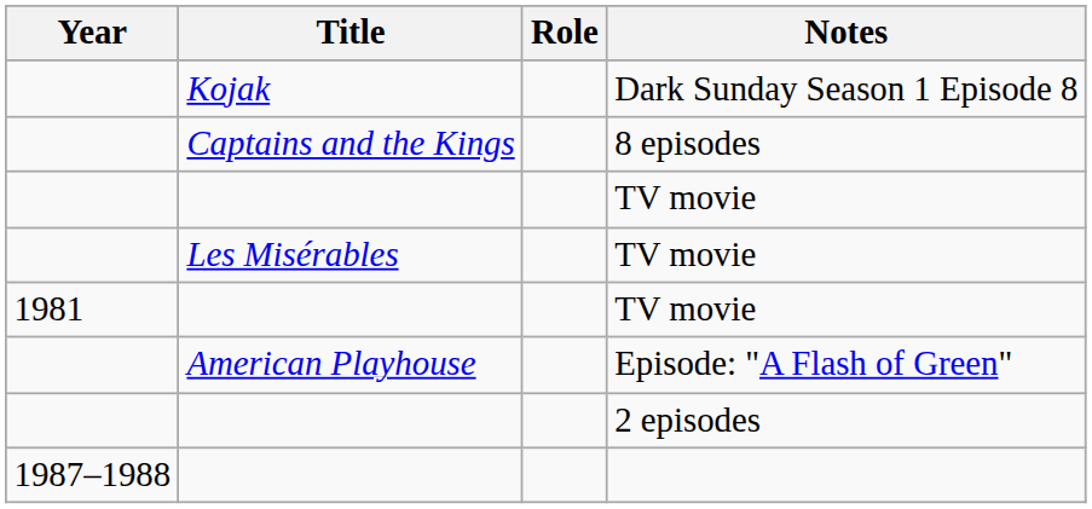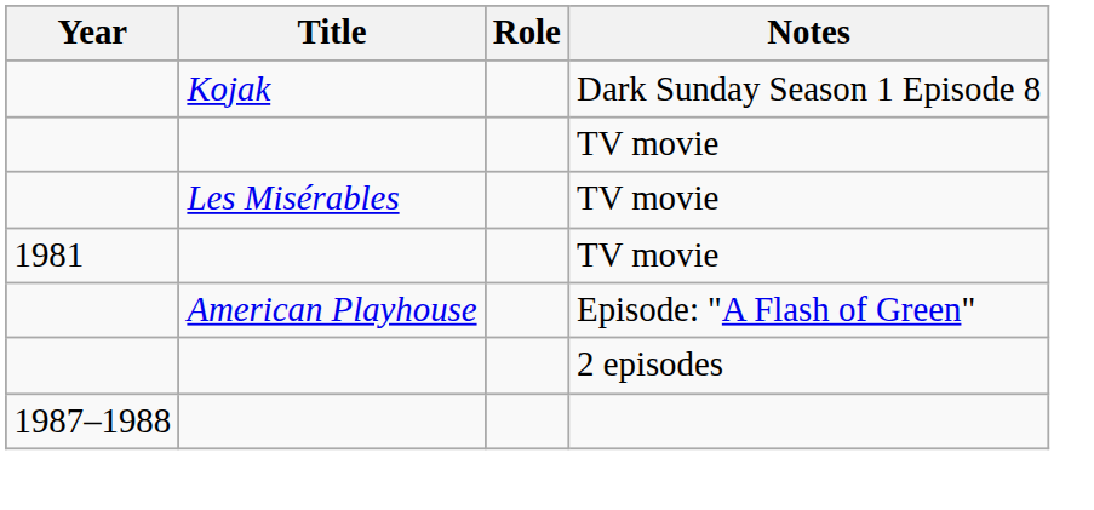 <table class="wikitable sortable">
 <tr>
 <th>Year</th>
 <th>Title</th>
 <th>Role</th>
 <th>Notes</th>
 </tr>
 <tr>
 <td></td>
 <td><em><a href='#'>Kojak</a></em></td>
 <td></td>
 <td>Dark Sunday Season 1 Episode 8</td>
-</tr>
-<tr>
-<td></td>
-<td><em><a href='#'>Captains and the Kings</a></em></td>
-<td></td>
-<td>8 episodes</td>
 </tr>
 <tr>
 <td></td>
 <td></td>
 <td></td>
 <td>TV movie</td>
 </tr>
 <tr>
 <td></td>
 <td><em><a href='#'>Les Misérables</a></em></td>
 <td></td>
 <td>TV movie</td>
 </tr>
 <tr>
 <td>1981</td>
 <td></td>
 <td></td>
 <td>TV movie</td>
 </tr>
 <tr>
 <td></td>
 <td><em><a href='#'>American Playhouse</a></em></td>
 <td></td>
 <td>Episode: "<a href='#'>A Flash of Green</a>"</td>
 </tr>
 <tr>
 <td></td>
 <td></td>
 <td></td>
 <td>2 episodes</td>
 </tr>
 <tr>
 <td>1987–1988</td>
 <td></td>
 <td></td>
 <td></td>
 </tr>
 </table>
